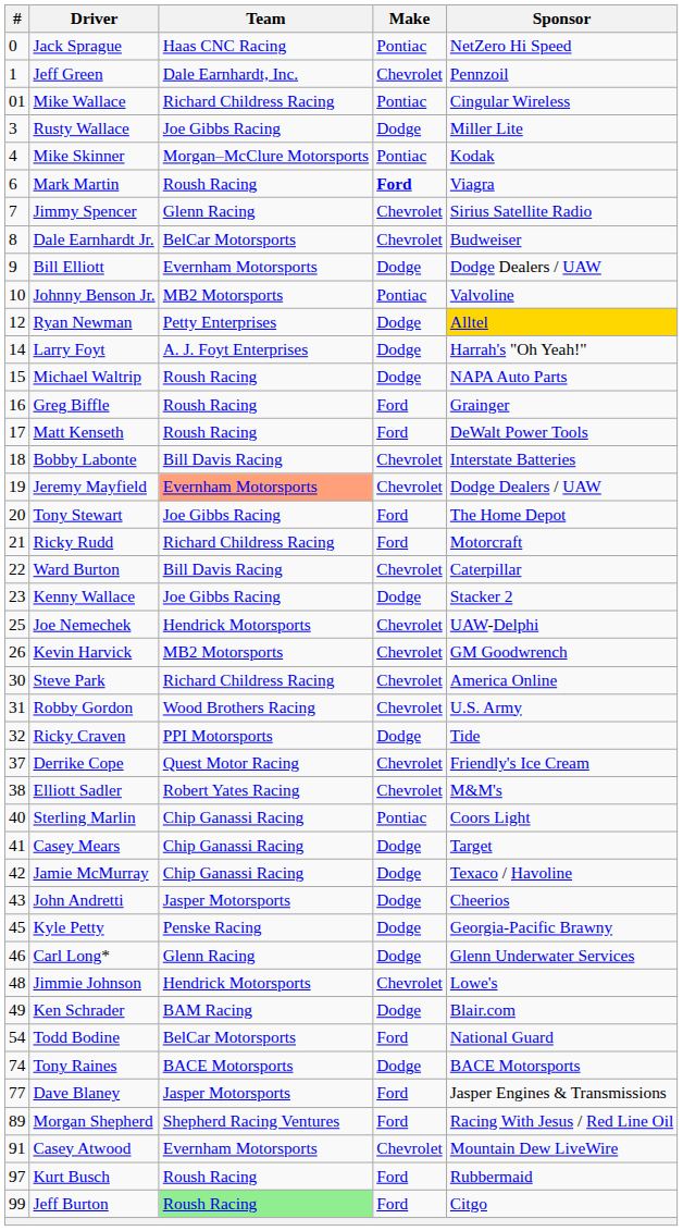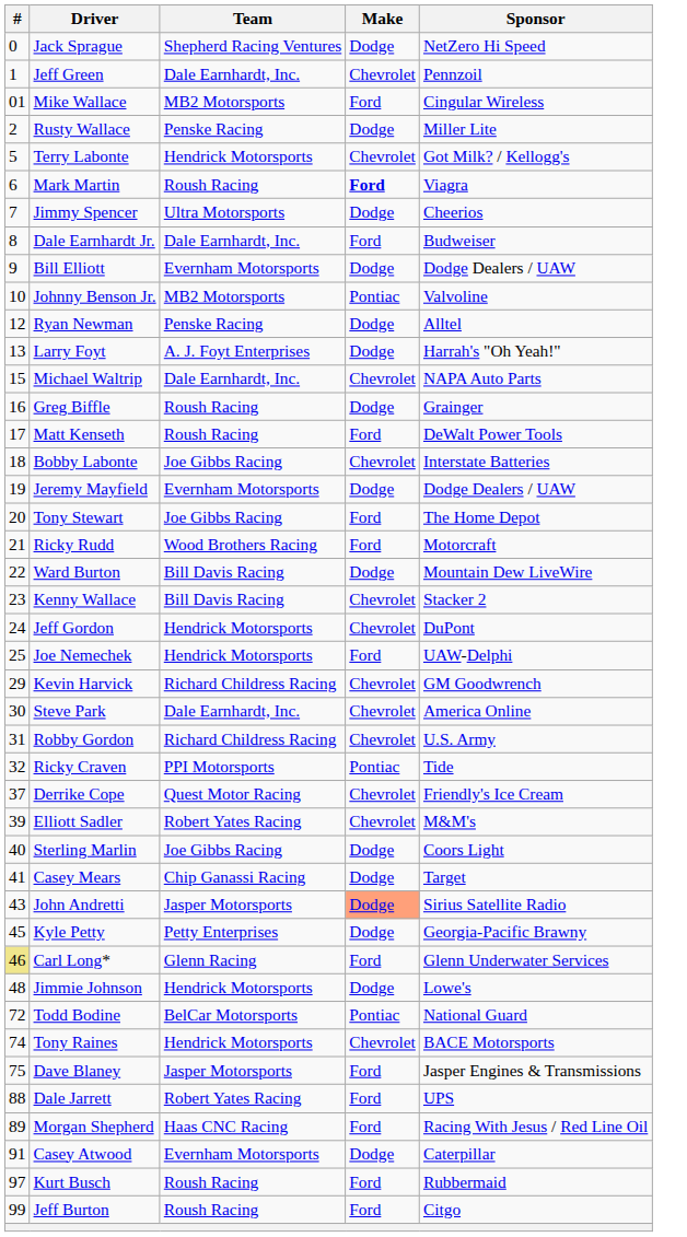 <table class="wikitable" style="font-size:95%">
 <tr>
 <th>#</th>
 <th>Driver</th>
 <th>Team</th>
 <th>Make</th>
 <th>Sponsor</th>
 </tr>
 <tr>
 <td>0</td>
 <td><a href='#'>Jack Sprague</a></td>
-<td><a href='#'>Haas CNC Racing</a></td>
-<td><a href='#'>Pontiac</a></td>
+<td><a href='#'>Shepherd Racing Ventures</a></td>
+<td><a href='#'>Dodge</a></td>
 <td><a href='#'>NetZero Hi Speed</a></td>
 </tr>
 <tr>
 <td>1</td>
 <td><a href='#'>Jeff Green</a></td>
 <td><a href='#'>Dale Earnhardt, Inc.</a></td>
 <td><a href='#'>Chevrolet</a></td>
 <td><a href='#'>Pennzoil</a></td>
 </tr>
 <tr>
 <td>01</td>
 <td><a href='#'>Mike Wallace</a></td>
-<td><a href='#'>Richard Childress Racing</a></td>
-<td><a href='#'>Pontiac</a></td>
+<td><a href='#'>MB2 Motorsports</a></td>
+<td><a href='#'>Ford</a></td>
 <td><a href='#'>Cingular Wireless</a></td>
 </tr>
 <tr>
-<td>3</td>
+<td>2</td>
 <td><a href='#'>Rusty Wallace</a></td>
-<td><a href='#'>Joe Gibbs Racing</a></td>
+<td><a href='#'>Penske Racing</a></td>
 <td><a href='#'>Dodge</a></td>
 <td><a href='#'>Miller Lite</a></td>
 </tr>
 <tr>
-<td>4</td>
-<td><a href='#'>Mike Skinner</a></td>
-<td><a href='#'>Morgan–McClure Motorsports</a></td>
-<td><a href='#'>Pontiac</a></td>
-<td><a href='#'>Kodak</a></td>
+<td>5</td>
+<td><a href='#'>Terry Labonte</a></td>
+<td><a href='#'>Hendrick Motorsports</a></td>
+<td><a href='#'>Chevrolet</a></td>
+<td><a href='#'>Got Milk?</a> / <a href='#'>Kellogg's</a></td>
 </tr>
 <tr>
 <td>6</td>
 <td><a href='#'>Mark Martin</a></td>
 <td><a href='#'>Roush Racing</a></td>
 <td><strong><a href='#'>Ford</a></strong></td>
 <td><a href='#'>Viagra</a></td>
 </tr>
 <tr>
 <td>7</td>
 <td><a href='#'>Jimmy Spencer</a></td>
-<td><a href='#'>Glenn Racing</a></td>
-<td><a href='#'>Chevrolet</a></td>
-<td><a href='#'>Sirius Satellite Radio</a></td>
+<td><a href='#'>Ultra Motorsports</a></td>
+<td><a href='#'>Dodge</a></td>
+<td><a href='#'>Cheerios</a></td>
 </tr>
 <tr>
 <td>8</td>
 <td><a href='#'>Dale Earnhardt Jr.</a></td>
-<td><a href='#'>BelCar Motorsports</a></td>
-<td><a href='#'>Chevrolet</a></td>
+<td><a href='#'>Dale Earnhardt, Inc.</a></td>
+<td><a href='#'>Ford</a></td>
 <td><a href='#'>Budweiser</a></td>
 </tr>
 <tr>
 <td>9</td>
 <td><a href='#'>Bill Elliott</a></td>
 <td><a href='#'>Evernham Motorsports</a></td>
 <td><a href='#'>Dodge</a></td>
 <td><a href='#'>Dodge</a> Dealers / <a href='#'>UAW</a></td>
 </tr>
 <tr>
 <td>10</td>
 <td><a href='#'>Johnny Benson Jr.</a></td>
 <td><a href='#'>MB2 Motorsports</a></td>
 <td><a href='#'>Pontiac</a></td>
 <td><a href='#'>Valvoline</a></td>
 </tr>
 <tr>
 <td>12</td>
 <td><a href='#'>Ryan Newman</a></td>
-<td><a href='#'>Petty Enterprises</a></td>
+<td><a href='#'>Penske Racing</a></td>
 <td><a href='#'>Dodge</a></td>
-<td style="background: gold;"><a href='#'>Alltel</a></td>
+<td><a href='#'>Alltel</a></td>
 </tr>
 <tr>
-<td>14</td>
+<td>13</td>
 <td><a href='#'>Larry Foyt</a></td>
 <td><a href='#'>A. J. Foyt Enterprises</a></td>
 <td><a href='#'>Dodge</a></td>
 <td><a href='#'>Harrah's</a> "Oh Yeah!"</td>
 </tr>
 <tr>
 <td>15</td>
 <td><a href='#'>Michael Waltrip</a></td>
-<td><a href='#'>Roush Racing</a></td>
-<td><a href='#'>Dodge</a></td>
+<td><a href='#'>Dale Earnhardt, Inc.</a></td>
+<td><a href='#'>Chevrolet</a></td>
 <td><a href='#'>NAPA Auto Parts</a></td>
 </tr>
 <tr>
 <td>16</td>
 <td><a href='#'>Greg Biffle</a></td>
 <td><a href='#'>Roush Racing</a></td>
-<td><a href='#'>Ford</a></td>
+<td><a href='#'>Dodge</a></td>
 <td><a href='#'>Grainger</a></td>
 </tr>
 <tr>
 <td>17</td>
 <td><a href='#'>Matt Kenseth</a></td>
 <td><a href='#'>Roush Racing</a></td>
 <td><a href='#'>Ford</a></td>
 <td><a href='#'>DeWalt Power Tools</a></td>
 </tr>
 <tr>
 <td>18</td>
 <td><a href='#'>Bobby Labonte</a></td>
-<td><a href='#'>Bill Davis Racing</a></td>
+<td><a href='#'>Joe Gibbs Racing</a></td>
 <td><a href='#'>Chevrolet</a></td>
 <td><a href='#'>Interstate Batteries</a></td>
 </tr>
 <tr>
 <td>19</td>
 <td><a href='#'>Jeremy Mayfield</a></td>
-<td style="background: lightsalmon;"><a href='#'>Evernham Motorsports</a></td>
-<td><a href='#'>Chevrolet</a></td>
+<td><a href='#'>Evernham Motorsports</a></td>
+<td><a href='#'>Dodge</a></td>
 <td><a href='#'>Dodge Dealers</a> / <a href='#'>UAW</a></td>
 </tr>
 <tr>
 <td>20</td>
 <td><a href='#'>Tony Stewart</a></td>
 <td><a href='#'>Joe Gibbs Racing</a></td>
 <td><a href='#'>Ford</a></td>
 <td><a href='#'>The Home Depot</a></td>
 </tr>
 <tr>
 <td>21</td>
 <td><a href='#'>Ricky Rudd</a></td>
-<td><a href='#'>Richard Childress Racing</a></td>
+<td><a href='#'>Wood Brothers Racing</a></td>
 <td><a href='#'>Ford</a></td>
 <td><a href='#'>Motorcraft</a></td>
 </tr>
 <tr>
 <td>22</td>
 <td><a href='#'>Ward Burton</a></td>
 <td><a href='#'>Bill Davis Racing</a></td>
-<td><a href='#'>Chevrolet</a></td>
-<td><a href='#'>Caterpillar</a></td>
+<td><a href='#'>Dodge</a></td>
+<td><a href='#'>Mountain Dew LiveWire</a></td>
 </tr>
 <tr>
 <td>23</td>
 <td><a href='#'>Kenny Wallace</a></td>
-<td><a href='#'>Joe Gibbs Racing</a></td>
-<td><a href='#'>Dodge</a></td>
+<td><a href='#'>Bill Davis Racing</a></td>
+<td><a href='#'>Chevrolet</a></td>
 <td><a href='#'>Stacker 2</a></td>
+</tr>
+<tr>
+<td>24</td>
+<td><a href='#'>Jeff Gordon</a></td>
+<td><a href='#'>Hendrick Motorsports</a></td>
+<td><a href='#'>Chevrolet</a></td>
+<td><a href='#'>DuPont</a></td>
 </tr>
 <tr>
 <td>25</td>
 <td><a href='#'>Joe Nemechek</a></td>
 <td><a href='#'>Hendrick Motorsports</a></td>
-<td><a href='#'>Chevrolet</a></td>
+<td><a href='#'>Ford</a></td>
 <td><a href='#'>UAW</a>-<a href='#'>Delphi</a></td>
 </tr>
 <tr>
-<td>26</td>
+<td>29</td>
 <td><a href='#'>Kevin Harvick</a></td>
-<td><a href='#'>MB2 Motorsports</a></td>
+<td><a href='#'>Richard Childress Racing</a></td>
 <td><a href='#'>Chevrolet</a></td>
 <td><a href='#'>GM Goodwrench</a></td>
 </tr>
 <tr>
 <td>30</td>
 <td><a href='#'>Steve Park</a></td>
-<td><a href='#'>Richard Childress Racing</a></td>
+<td><a href='#'>Dale Earnhardt, Inc.</a></td>
 <td><a href='#'>Chevrolet</a></td>
 <td><a href='#'>America Online</a></td>
 </tr>
 <tr>
 <td>31</td>
 <td><a href='#'>Robby Gordon</a></td>
-<td><a href='#'>Wood Brothers Racing</a></td>
+<td><a href='#'>Richard Childress Racing</a></td>
 <td><a href='#'>Chevrolet</a></td>
 <td><a href='#'>U.S. Army</a></td>
 </tr>
 <tr>
 <td>32</td>
 <td><a href='#'>Ricky Craven</a></td>
 <td><a href='#'>PPI Motorsports</a></td>
-<td><a href='#'>Dodge</a></td>
+<td><a href='#'>Pontiac</a></td>
 <td><a href='#'>Tide</a></td>
 </tr>
 <tr>
 <td>37</td>
 <td><a href='#'>Derrike Cope</a></td>
 <td><a href='#'>Quest Motor Racing</a></td>
 <td><a href='#'>Chevrolet</a></td>
 <td><a href='#'>Friendly's Ice Cream</a></td>
 </tr>
 <tr>
-<td>38</td>
+<td>39</td>
 <td><a href='#'>Elliott Sadler</a></td>
 <td><a href='#'>Robert Yates Racing</a></td>
 <td><a href='#'>Chevrolet</a></td>
 <td><a href='#'>M&M's</a></td>
 </tr>
 <tr>
 <td>40</td>
 <td><a href='#'>Sterling Marlin</a></td>
-<td><a href='#'>Chip Ganassi Racing</a></td>
-<td><a href='#'>Pontiac</a></td>
+<td><a href='#'>Joe Gibbs Racing</a></td>
+<td><a href='#'>Dodge</a></td>
 <td><a href='#'>Coors Light</a></td>
 </tr>
 <tr>
 <td>41</td>
 <td><a href='#'>Casey Mears</a></td>
 <td><a href='#'>Chip Ganassi Racing</a></td>
 <td><a href='#'>Dodge</a></td>
 <td><a href='#'>Target</a></td>
 </tr>
 <tr>
-<td>42</td>
-<td><a href='#'>Jamie McMurray</a></td>
-<td><a href='#'>Chip Ganassi Racing</a></td>
-<td><a href='#'>Dodge</a></td>
-<td><a href='#'>Texaco</a> / <a href='#'>Havoline</a></td>
-</tr>
-<tr>
 <td>43</td>
 <td><a href='#'>John Andretti</a></td>
 <td><a href='#'>Jasper Motorsports</a></td>
-<td><a href='#'>Dodge</a></td>
-<td><a href='#'>Cheerios</a></td>
+<td style="background: lightsalmon;"><a href='#'>Dodge</a></td>
+<td><a href='#'>Sirius Satellite Radio</a></td>
 </tr>
 <tr>
 <td>45</td>
 <td><a href='#'>Kyle Petty</a></td>
-<td><a href='#'>Penske Racing</a></td>
+<td><a href='#'>Petty Enterprises</a></td>
 <td><a href='#'>Dodge</a></td>
 <td><a href='#'>Georgia-Pacific Brawny</a></td>
 </tr>
 <tr>
-<td>46</td>
+<td style="background: khaki;">46</td>
 <td><a href='#'>Carl Long</a>*</td>
 <td><a href='#'>Glenn Racing</a></td>
-<td><a href='#'>Dodge</a></td>
+<td><a href='#'>Ford</a></td>
 <td><a href='#'>Glenn Underwater Services</a></td>
 </tr>
 <tr>
 <td>48</td>
 <td><a href='#'>Jimmie Johnson</a></td>
 <td><a href='#'>Hendrick Motorsports</a></td>
-<td><a href='#'>Chevrolet</a></td>
+<td><a href='#'>Dodge</a></td>
 <td><a href='#'>Lowe's</a></td>
 </tr>
 <tr>
-<td>49</td>
-<td><a href='#'>Ken Schrader</a></td>
-<td><a href='#'>BAM Racing</a></td>
-<td><a href='#'>Dodge</a></td>
-<td><a href='#'>Blair.com</a></td>
-</tr>
-<tr>
-<td>54</td>
+<td>72</td>
 <td><a href='#'>Todd Bodine</a></td>
 <td><a href='#'>BelCar Motorsports</a></td>
-<td><a href='#'>Ford</a></td>
+<td><a href='#'>Pontiac</a></td>
 <td><a href='#'>National Guard</a></td>
 </tr>
 <tr>
 <td>74</td>
 <td><a href='#'>Tony Raines</a></td>
-<td><a href='#'>BACE Motorsports</a></td>
-<td><a href='#'>Dodge</a></td>
+<td><a href='#'>Hendrick Motorsports</a></td>
+<td><a href='#'>Chevrolet</a></td>
 <td><a href='#'>BACE Motorsports</a></td>
 </tr>
 <tr>
-<td>77</td>
+<td>75</td>
 <td><a href='#'>Dave Blaney</a></td>
 <td><a href='#'>Jasper Motorsports</a></td>
 <td><a href='#'>Ford</a></td>
 <td>Jasper Engines & Transmissions</td>
 </tr>
 <tr>
+<td>88</td>
+<td><a href='#'>Dale Jarrett</a></td>
+<td><a href='#'>Robert Yates Racing</a></td>
+<td><a href='#'>Ford</a></td>
+<td><a href='#'>UPS</a></td>
+</tr>
+<tr>
 <td>89</td>
 <td><a href='#'>Morgan Shepherd</a></td>
-<td><a href='#'>Shepherd Racing Ventures</a></td>
+<td><a href='#'>Haas CNC Racing</a></td>
 <td><a href='#'>Ford</a></td>
 <td><a href='#'>Racing With Jesus</a> / <a href='#'>Red Line Oil</a></td>
 </tr>
 <tr>
 <td>91</td>
 <td><a href='#'>Casey Atwood</a></td>
 <td><a href='#'>Evernham Motorsports</a></td>
-<td><a href='#'>Chevrolet</a></td>
-<td><a href='#'>Mountain Dew LiveWire</a></td>
+<td><a href='#'>Dodge</a></td>
+<td><a href='#'>Caterpillar</a></td>
 </tr>
 <tr>
 <td>97</td>
 <td><a href='#'>Kurt Busch</a></td>
 <td><a href='#'>Roush Racing</a></td>
 <td><a href='#'>Ford</a></td>
 <td><a href='#'>Rubbermaid</a></td>
 </tr>
 <tr>
 <td>99</td>
 <td><a href='#'>Jeff Burton</a></td>
-<td style="background: lightgreen;"><a href='#'>Roush Racing</a></td>
+<td><a href='#'>Roush Racing</a></td>
 <td><a href='#'>Ford</a></td>
 <td><a href='#'>Citgo</a></td>
 </tr>
 <tr>
 <th colspan="5"></th>
 </tr>
 </table>
